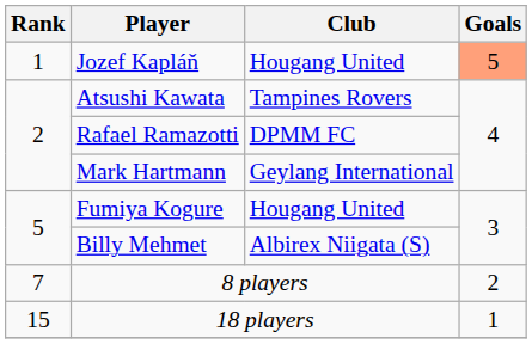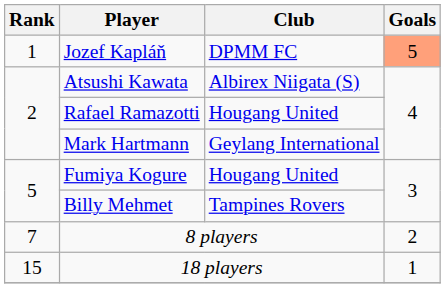 <table class="wikitable" style="text-align:center">
 <tr>
 <th>Rank</th>
 <th>Player</th>
 <th>Club</th>
 <th>Goals</th>
 </tr>
 <tr>
 <td>1</td>
 <td align="left"> <a href='#'>Jozef Kapláň</a></td>
-<td align="left"><a href='#'>Hougang United</a></td>
+<td align="left"> <a href='#'>DPMM FC</a></td>
 <td style="background: lightsalmon;">5</td>
 </tr>
 <tr>
 <td rowspan=3>2</td>
 <td align="left"> <a href='#'>Atsushi Kawata</a></td>
-<td align="left"><a href='#'>Tampines Rovers</a></td>
+<td align="left"> <a href='#'>Albirex Niigata (S)</a></td>
 <td rowspan=3>4</td>
 </tr>
 <tr>
 <td align="left"> <a href='#'>Rafael Ramazotti</a></td>
-<td align="left"> <a href='#'>DPMM FC</a></td>
+<td align="left"><a href='#'>Hougang United</a></td>
 </tr>
 <tr>
 <td align="left"> <a href='#'>Mark Hartmann</a></td>
 <td align="left"><a href='#'>Geylang International</a></td>
 </tr>
 <tr>
 <td rowspan=2>5</td>
 <td align="left"> <a href='#'>Fumiya Kogure</a></td>
 <td align="left"><a href='#'>Hougang United</a></td>
 <td rowspan=2>3</td>
 </tr>
 <tr>
 <td align="left"> <a href='#'>Billy Mehmet</a></td>
-<td align="left"> <a href='#'>Albirex Niigata (S)</a></td>
+<td align="left"><a href='#'>Tampines Rovers</a></td>
 </tr>
 <tr>
 <td>7</td>
 <td colspan=2><em>8 players</em></td>
 <td>2</td>
 </tr>
 <tr>
 <td>15</td>
 <td colspan=2><em>18 players</em></td>
 <td>1</td>
 </tr>
 <tr>
 </tr>
 </table>
